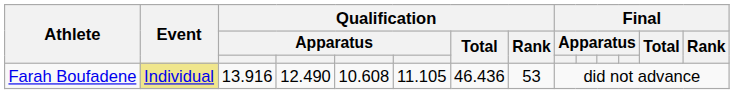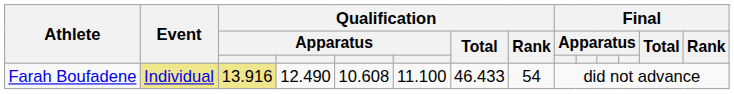 <table class="wikitable" style="font-size:90%">
 <tr>
 <th rowspan=3>Athlete</th>
 <th rowspan=3>Event</th>
 <th colspan=6>Qualification</th>
 <th colspan=6>Final</th>
 </tr>
 <tr style="font-size:95%">
 <th colspan=4>Apparatus</th>
 <th rowspan=2>Total</th>
 <th rowspan=2>Rank</th>
 <th colspan=4>Apparatus</th>
 <th rowspan=2>Total</th>
 <th rowspan=2>Rank</th>
 </tr>
 <tr style="font-size:95%">
 <th></th>
 <th></th>
 <th></th>
 <th></th>
 <th></th>
 <th></th>
 <th></th>
 <th></th>
 </tr>
 <tr align=center>
 <td align=left><a href='#'>Farah Boufadene</a></td>
 <td align=left style="background: khaki;"><a href='#'>Individual</a></td>
-<td>13.916</td>
+<td style="background: khaki;">13.916</td>
 <td>12.490</td>
 <td>10.608</td>
-<td>11.105</td>
-<td>46.436</td>
-<td>53</td>
+<td>11.100</td>
+<td>46.433</td>
+<td>54</td>
 <td colspan=6>did not advance</td>
 </tr>
 </table>
